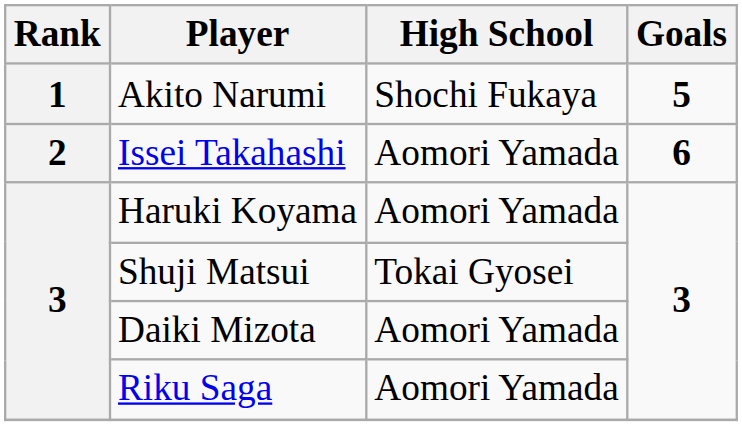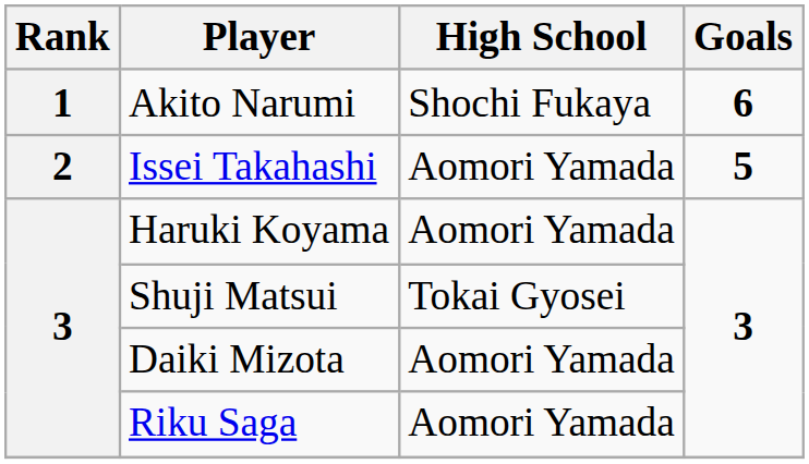 <table class="wikitable" style="text-align:center">
 <tr>
 <th>Rank</th>
 <th>Player</th>
 <th>High School</th>
 <th>Goals</th>
 </tr>
 <tr>
 <th rowspan=1>1</th>
 <td align="left"> Akito Narumi</td>
 <td align="left">Shochi Fukaya</td>
-<td rowspan=1><strong>5</strong></td>
+<td rowspan=1><strong>6</strong></td>
 </tr>
 <tr>
 <th rowspan=1>2</th>
 <td align="left"> <a href='#'>Issei Takahashi</a></td>
 <td align="left">Aomori Yamada</td>
-<td rowspan=1><strong>6</strong></td>
+<td rowspan=1><strong>5</strong></td>
 </tr>
 <tr>
 <th rowspan=4>3</th>
 <td align="left"> Haruki Koyama</td>
 <td align="left">Aomori Yamada</td>
 <td rowspan=4><strong>3</strong></td>
 </tr>
 <tr>
 <td align="left"> Shuji Matsui</td>
 <td align="left">Tokai Gyosei</td>
 </tr>
 <tr>
 <td align="left"> Daiki Mizota</td>
 <td align="left">Aomori Yamada</td>
 </tr>
 <tr>
 <td align="left"> <a href='#'>Riku Saga</a></td>
 <td align="left">Aomori Yamada</td>
 </tr>
 <tr>
 </tr>
 </table>
